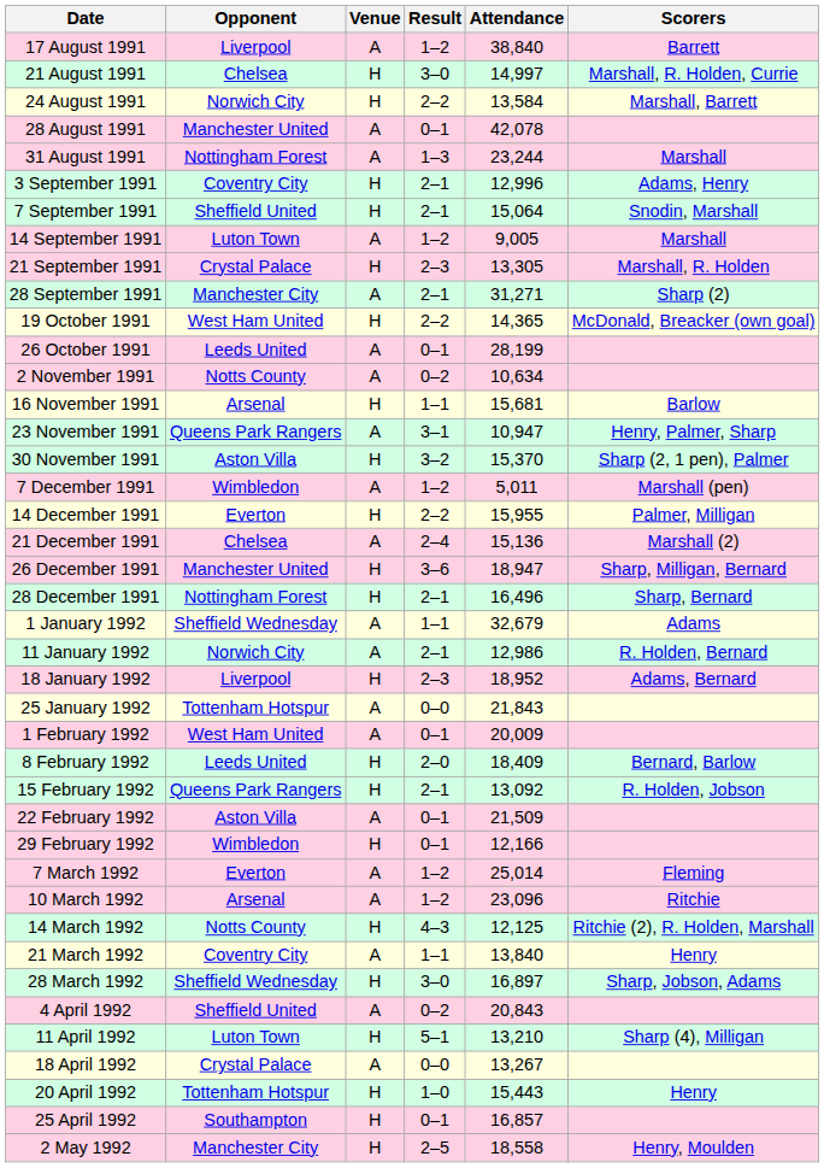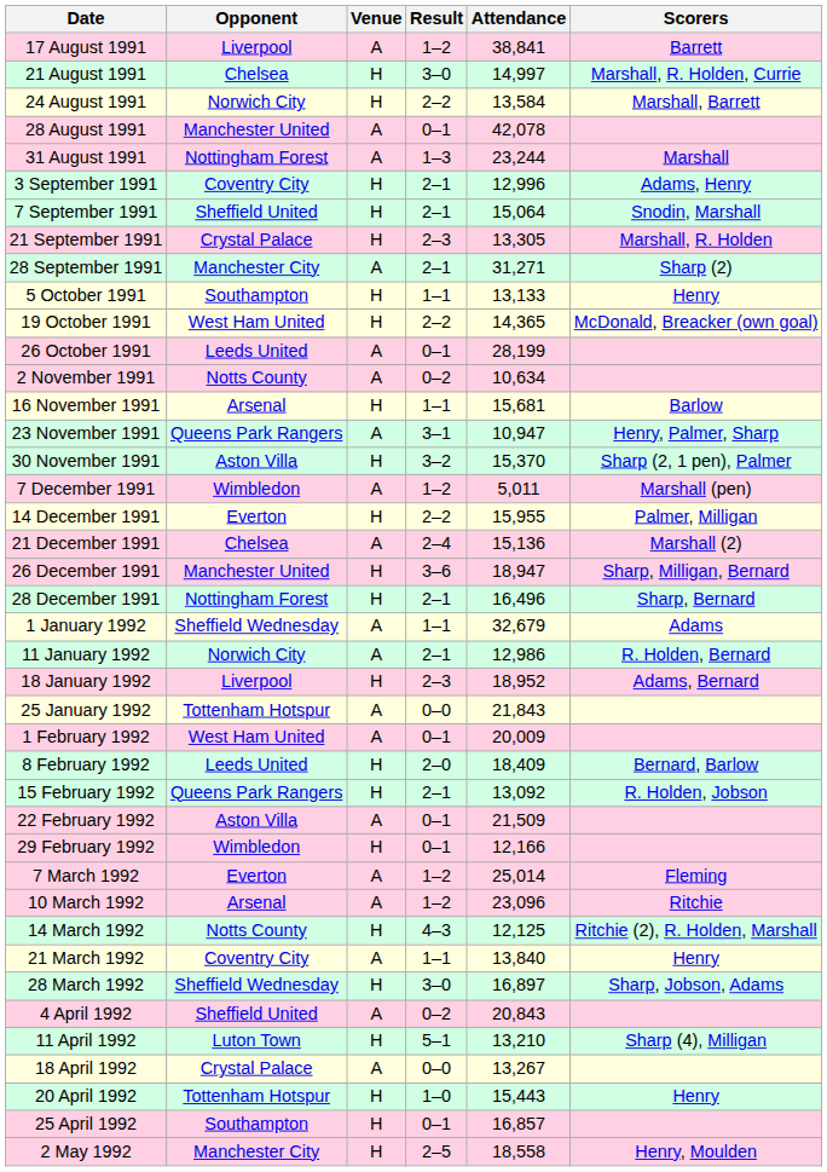 <table class="wikitable sortable" style="font-size:100%; text-align:center">
 <tr>
 <th>Date</th>
 <th>Opponent</th>
 <th>Venue</th>
 <th>Result</th>
 <th>Attendance</th>
 <th>Scorers</th>
 </tr>
 <tr style="background-color: #ffd0e3;">
 <td>17 August 1991</td>
 <td><a href='#'>Liverpool</a></td>
 <td>A</td>
 <td>1–2</td>
-<td>38,840</td>
+<td>38,841</td>
 <td><a href='#'>Barrett</a></td>
 </tr>
 <tr style="background-color: #d0ffe3;">
 <td>21 August 1991</td>
 <td><a href='#'>Chelsea</a></td>
 <td>H</td>
 <td>3–0</td>
 <td>14,997</td>
 <td><a href='#'>Marshall</a>, <a href='#'>R. Holden</a>, <a href='#'>Currie</a></td>
 </tr>
 <tr style="background-color: #ffffdd;">
 <td>24 August 1991</td>
 <td><a href='#'>Norwich City</a></td>
 <td>H</td>
 <td>2–2</td>
 <td>13,584</td>
 <td><a href='#'>Marshall</a>, <a href='#'>Barrett</a></td>
 </tr>
 <tr style="background-color: #ffd0e3;">
 <td>28 August 1991</td>
 <td><a href='#'>Manchester United</a></td>
 <td>A</td>
 <td>0–1</td>
 <td>42,078</td>
 <td></td>
 </tr>
 <tr style="background-color: #ffd0e3;">
 <td>31 August 1991</td>
 <td><a href='#'>Nottingham Forest</a></td>
 <td>A</td>
 <td>1–3</td>
 <td>23,244</td>
 <td><a href='#'>Marshall</a></td>
 </tr>
 <tr style="background-color: #d0ffe3;">
 <td>3 September 1991</td>
 <td><a href='#'>Coventry City</a></td>
 <td>H</td>
 <td>2–1</td>
 <td>12,996</td>
 <td><a href='#'>Adams</a>, <a href='#'>Henry</a></td>
 </tr>
 <tr style="background-color: #d0ffe3;">
 <td>7 September 1991</td>
 <td><a href='#'>Sheffield United</a></td>
 <td>H</td>
 <td>2–1</td>
 <td>15,064</td>
 <td><a href='#'>Snodin</a>, <a href='#'>Marshall</a></td>
 </tr>
 <tr style="background-color: #ffd0e3;">
-<td>14 September 1991</td>
-<td><a href='#'>Luton Town</a></td>
-<td>A</td>
-<td>1–2</td>
-<td>9,005</td>
-<td><a href='#'>Marshall</a></td>
-</tr>
-<tr style="background-color: #ffd0e3;">
 <td>21 September 1991</td>
 <td><a href='#'>Crystal Palace</a></td>
 <td>H</td>
 <td>2–3</td>
 <td>13,305</td>
 <td><a href='#'>Marshall</a>, <a href='#'>R. Holden</a></td>
 </tr>
 <tr style="background-color: #d0ffe3;">
 <td>28 September 1991</td>
 <td><a href='#'>Manchester City</a></td>
 <td>A</td>
 <td>2–1</td>
 <td>31,271</td>
 <td><a href='#'>Sharp</a> (2)</td>
+</tr>
+<tr style="background-color: #ffffdd;">
+<td>5 October 1991</td>
+<td><a href='#'>Southampton</a></td>
+<td>H</td>
+<td>1–1</td>
+<td>13,133</td>
+<td><a href='#'>Henry</a></td>
 </tr>
 <tr style="background-color: #ffffdd;">
 <td>19 October 1991</td>
 <td><a href='#'>West Ham United</a></td>
 <td>H</td>
 <td>2–2</td>
 <td>14,365</td>
 <td><a href='#'>McDonald</a>, <a href='#'>Breacker (own goal)</a></td>
 </tr>
 <tr style="background-color: #ffd0e3;">
 <td>26 October 1991</td>
 <td><a href='#'>Leeds United</a></td>
 <td>A</td>
 <td>0–1</td>
 <td>28,199</td>
 <td></td>
 </tr>
 <tr style="background-color: #ffd0e3;">
 <td>2 November 1991</td>
 <td><a href='#'>Notts County</a></td>
 <td>A</td>
 <td>0–2</td>
 <td>10,634</td>
 <td></td>
 </tr>
 <tr style="background-color: #ffffdd;">
 <td>16 November 1991</td>
 <td><a href='#'>Arsenal</a></td>
 <td>H</td>
 <td>1–1</td>
 <td>15,681</td>
 <td><a href='#'>Barlow</a></td>
 </tr>
 <tr style="background-color: #d0ffe3;">
 <td>23 November 1991</td>
 <td><a href='#'>Queens Park Rangers</a></td>
 <td>A</td>
 <td>3–1</td>
 <td>10,947</td>
 <td><a href='#'>Henry</a>, <a href='#'>Palmer</a>, <a href='#'>Sharp</a></td>
 </tr>
 <tr style="background-color: #d0ffe3;">
 <td>30 November 1991</td>
 <td><a href='#'>Aston Villa</a></td>
 <td>H</td>
 <td>3–2</td>
 <td>15,370</td>
 <td><a href='#'>Sharp</a> (2, 1 pen), <a href='#'>Palmer</a></td>
 </tr>
 <tr style="background-color: #ffd0e3;">
 <td>7 December 1991</td>
 <td><a href='#'>Wimbledon</a></td>
 <td>A</td>
 <td>1–2</td>
 <td>5,011</td>
 <td><a href='#'>Marshall</a> (pen)</td>
 </tr>
 <tr style="background-color: #ffffdd;">
 <td>14 December 1991</td>
 <td><a href='#'>Everton</a></td>
 <td>H</td>
 <td>2–2</td>
 <td>15,955</td>
 <td><a href='#'>Palmer</a>, <a href='#'>Milligan</a></td>
 </tr>
 <tr style="background-color: #ffd0e3;">
 <td>21 December 1991</td>
 <td><a href='#'>Chelsea</a></td>
 <td>A</td>
 <td>2–4</td>
 <td>15,136</td>
 <td><a href='#'>Marshall</a> (2)</td>
 </tr>
 <tr style="background-color: #ffd0e3;">
 <td>26 December 1991</td>
 <td><a href='#'>Manchester United</a></td>
 <td>H</td>
 <td>3–6</td>
 <td>18,947</td>
 <td><a href='#'>Sharp</a>, <a href='#'>Milligan</a>, <a href='#'>Bernard</a></td>
 </tr>
 <tr style="background-color: #d0ffe3;">
 <td>28 December 1991</td>
 <td><a href='#'>Nottingham Forest</a></td>
 <td>H</td>
 <td>2–1</td>
 <td>16,496</td>
 <td><a href='#'>Sharp</a>, <a href='#'>Bernard</a></td>
 </tr>
 <tr style="background-color: #ffffdd;">
 <td>1 January 1992</td>
 <td><a href='#'>Sheffield Wednesday</a></td>
 <td>A</td>
 <td>1–1</td>
 <td>32,679</td>
 <td><a href='#'>Adams</a></td>
 </tr>
 <tr style="background-color: #d0ffe3;">
 <td>11 January 1992</td>
 <td><a href='#'>Norwich City</a></td>
 <td>A</td>
 <td>2–1</td>
 <td>12,986</td>
 <td><a href='#'>R. Holden</a>, <a href='#'>Bernard</a></td>
 </tr>
 <tr style="background-color: #ffd0e3;">
 <td>18 January 1992</td>
 <td><a href='#'>Liverpool</a></td>
 <td>H</td>
 <td>2–3</td>
 <td>18,952</td>
 <td><a href='#'>Adams</a>, <a href='#'>Bernard</a></td>
 </tr>
 <tr style="background-color: #ffffdd;">
 <td>25 January 1992</td>
 <td><a href='#'>Tottenham Hotspur</a></td>
 <td>A</td>
 <td>0–0</td>
 <td>21,843</td>
 <td></td>
 </tr>
 <tr style="background-color: #ffd0e3;">
 <td>1 February 1992</td>
 <td><a href='#'>West Ham United</a></td>
 <td>A</td>
 <td>0–1</td>
 <td>20,009</td>
 <td></td>
 </tr>
 <tr style="background-color: #d0ffe3;">
 <td>8 February 1992</td>
 <td><a href='#'>Leeds United</a></td>
 <td>H</td>
 <td>2–0</td>
 <td>18,409</td>
 <td><a href='#'>Bernard</a>, <a href='#'>Barlow</a></td>
 </tr>
 <tr style="background-color: #d0ffe3;">
 <td>15 February 1992</td>
 <td><a href='#'>Queens Park Rangers</a></td>
 <td>H</td>
 <td>2–1</td>
 <td>13,092</td>
 <td><a href='#'>R. Holden</a>, <a href='#'>Jobson</a></td>
 </tr>
 <tr style="background-color: #ffd0e3;">
 <td>22 February 1992</td>
 <td><a href='#'>Aston Villa</a></td>
 <td>A</td>
 <td>0–1</td>
 <td>21,509</td>
 <td></td>
 </tr>
 <tr style="background-color: #ffd0e3;">
 <td>29 February 1992</td>
 <td><a href='#'>Wimbledon</a></td>
 <td>H</td>
 <td>0–1</td>
 <td>12,166</td>
 <td></td>
 </tr>
 <tr style="background-color: #ffd0e3;">
 <td>7 March 1992</td>
 <td><a href='#'>Everton</a></td>
 <td>A</td>
 <td>1–2</td>
 <td>25,014</td>
 <td><a href='#'>Fleming</a></td>
 </tr>
 <tr style="background-color: #ffd0e3;">
 <td>10 March 1992</td>
 <td><a href='#'>Arsenal</a></td>
 <td>A</td>
 <td>1–2</td>
 <td>23,096</td>
 <td><a href='#'>Ritchie</a></td>
 </tr>
 <tr style="background-color: #d0ffe3;">
 <td>14 March 1992</td>
 <td><a href='#'>Notts County</a></td>
 <td>H</td>
 <td>4–3</td>
 <td>12,125</td>
 <td><a href='#'>Ritchie</a> (2), <a href='#'>R. Holden</a>, <a href='#'>Marshall</a></td>
 </tr>
 <tr style="background-color: #ffffdd;">
 <td>21 March 1992</td>
 <td><a href='#'>Coventry City</a></td>
 <td>A</td>
 <td>1–1</td>
 <td>13,840</td>
 <td><a href='#'>Henry</a></td>
 </tr>
 <tr style="background-color: #d0ffe3;">
 <td>28 March 1992</td>
 <td><a href='#'>Sheffield Wednesday</a></td>
 <td>H</td>
 <td>3–0</td>
 <td>16,897</td>
 <td><a href='#'>Sharp</a>, <a href='#'>Jobson</a>, <a href='#'>Adams</a></td>
 </tr>
 <tr style="background-color: #ffd0e3;">
 <td>4 April 1992</td>
 <td><a href='#'>Sheffield United</a></td>
 <td>A</td>
 <td>0–2</td>
 <td>20,843</td>
 <td></td>
 </tr>
 <tr style="background-color: #d0ffe3;">
 <td>11 April 1992</td>
 <td><a href='#'>Luton Town</a></td>
 <td>H</td>
 <td>5–1</td>
 <td>13,210</td>
 <td><a href='#'>Sharp</a> (4), <a href='#'>Milligan</a></td>
 </tr>
 <tr style="background-color: #ffffdd;">
 <td>18 April 1992</td>
 <td><a href='#'>Crystal Palace</a></td>
 <td>A</td>
 <td>0–0</td>
 <td>13,267</td>
 <td></td>
 </tr>
 <tr style="background-color: #d0ffe3;">
 <td>20 April 1992</td>
 <td><a href='#'>Tottenham Hotspur</a></td>
 <td>H</td>
 <td>1–0</td>
 <td>15,443</td>
 <td><a href='#'>Henry</a></td>
 </tr>
 <tr style="background-color: #ffd0e3;">
 <td>25 April 1992</td>
 <td><a href='#'>Southampton</a></td>
 <td>H</td>
 <td>0–1</td>
 <td>16,857</td>
 <td></td>
 </tr>
 <tr style="background-color: #ffd0e3;">
 <td>2 May 1992</td>
 <td><a href='#'>Manchester City</a></td>
 <td>H</td>
 <td>2–5</td>
 <td>18,558</td>
 <td><a href='#'>Henry</a>, <a href='#'>Moulden</a></td>
 </tr>
 </table>
